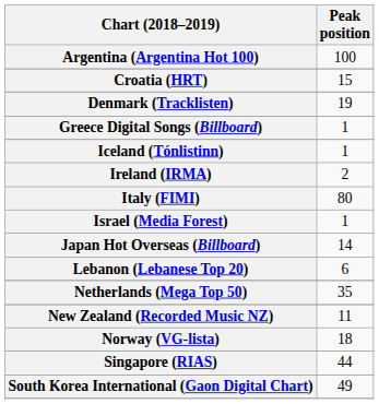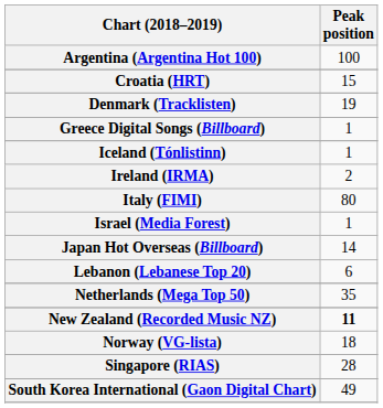 <table class="wikitable sortable plainrowheaders" style="text-align:center">
 <tr>
 <th scope="col">Chart (2018–2019)</th>
 <th scope="col">Peak<br> position</th>
 </tr>
 <tr>
 <th scope="row">Argentina (<a href='#'>Argentina Hot 100</a>)</th>
 <td>100</td>
 </tr>
 <tr>
 </tr>
 <tr>
 </tr>
 <tr>
 </tr>
 <tr>
 </tr>
 <tr>
 </tr>
 <tr>
 </tr>
 <tr>
 </tr>
 <tr>
 </tr>
 <tr>
 <th scope="row">Croatia (<a href='#'>HRT</a>)</th>
 <td>15</td>
 </tr>
 <tr>
 </tr>
 <tr>
 <th scope="row">Denmark (<a href='#'>Tracklisten</a>)</th>
 <td>19</td>
 </tr>
 <tr>
 </tr>
 <tr>
 </tr>
 <tr>
 </tr>
 <tr>
 <th scope="row">Greece Digital Songs (<em><a href='#'>Billboard</a></em>)</th>
 <td>1</td>
 </tr>
 <tr>
 </tr>
 <tr>
 </tr>
 <tr>
 <th scope="row">Iceland (<a href='#'>Tónlistinn</a>)</th>
 <td>1</td>
 </tr>
 <tr>
 <th scope="row">Ireland (<a href='#'>IRMA</a>)</th>
 <td>2</td>
 </tr>
 <tr>
 <th scope="row">Italy (<a href='#'>FIMI</a>)</th>
 <td>80</td>
 </tr>
 <tr>
 <th scope="row">Israel (<a href='#'>Media Forest</a>)</th>
 <td>1</td>
 </tr>
 <tr>
 <th scope="row">Japan Hot Overseas (<em><a href='#'>Billboard</a></em>)</th>
 <td>14</td>
 </tr>
 <tr>
 <th scope="row">Lebanon (<a href='#'>Lebanese Top 20</a>)</th>
 <td>6</td>
 </tr>
 <tr>
 </tr>
 <tr>
 <th scope="row">Netherlands (<a href='#'>Mega Top 50</a>)</th>
 <td>35</td>
 </tr>
 <tr>
 </tr>
 <tr>
 <th scope="row">New Zealand (<a href='#'>Recorded Music NZ</a>)</th>
-<td>11</td>
+<td><strong>11</strong></td>
 </tr>
 <tr>
 <th scope="row">Norway (<a href='#'>VG-lista</a>)</th>
 <td>18</td>
 </tr>
 <tr>
 </tr>
 <tr>
 </tr>
 <tr>
 <th scope="row">Singapore (<a href='#'>RIAS</a>)</th>
-<td>44</td>
+<td>28</td>
 </tr>
 <tr>
 </tr>
 <tr>
 <th scope="row">South Korea International (<a href='#'>Gaon Digital Chart</a>)</th>
 <td>49</td>
 </tr>
 <tr>
 </tr>
 <tr>
 </tr>
 <tr>
 </tr>
 <tr>
 </tr>
 <tr>
 </tr>
 <tr>
 </tr>
 <tr>
 </tr>
 <tr>
 </tr>
 <tr>
 </tr>
 <tr>
 </tr>
 <tr>
 </tr>
 </table>
